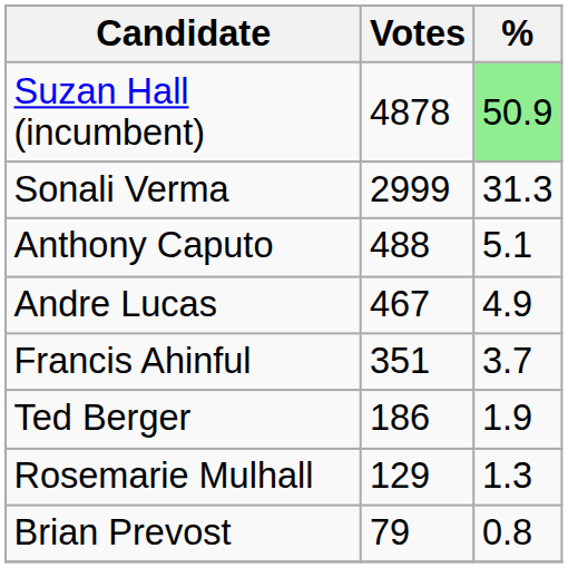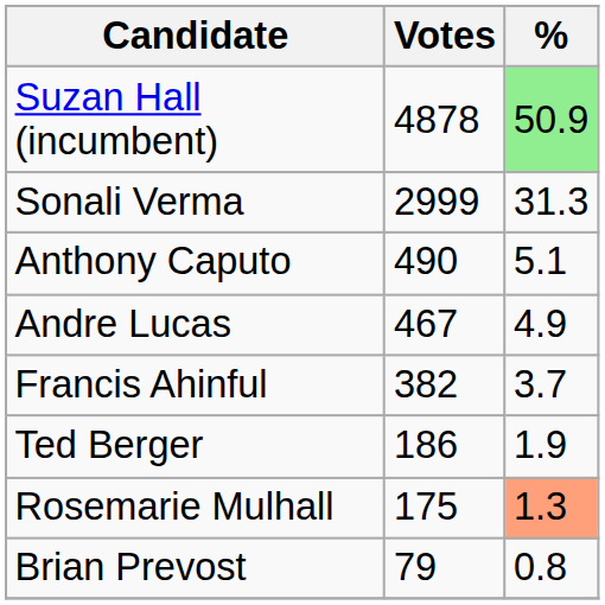 <table class="wikitable">
 <tr>
 <th bgcolor="#DDDDFF" width="150px">Candidate</th>
 <th bgcolor="#DDDDFF">Votes</th>
 <th bgcolor="#DDDDFF">%</th>
 </tr>
 <tr>
 <td><a href='#'>Suzan Hall</a> (incumbent)</td>
 <td>4878</td>
 <td style="background: lightgreen;">50.9</td>
 </tr>
 <tr>
 <td>Sonali Verma</td>
 <td>2999</td>
 <td>31.3</td>
 </tr>
 <tr>
 <td>Anthony Caputo</td>
-<td>488</td>
+<td>490</td>
 <td>5.1</td>
 </tr>
 <tr>
 <td>Andre Lucas</td>
 <td>467</td>
 <td>4.9</td>
 </tr>
 <tr>
 <td>Francis Ahinful</td>
-<td>351</td>
+<td>382</td>
 <td>3.7</td>
 </tr>
 <tr>
 <td>Ted Berger</td>
 <td>186</td>
 <td>1.9</td>
 </tr>
 <tr>
 <td>Rosemarie Mulhall</td>
-<td>129</td>
-<td>1.3</td>
+<td>175</td>
+<td style="background: lightsalmon;">1.3</td>
 </tr>
 <tr>
 <td>Brian Prevost</td>
 <td>79</td>
 <td>0.8</td>
 </tr>
 <tr>
 </tr>
 </table>
